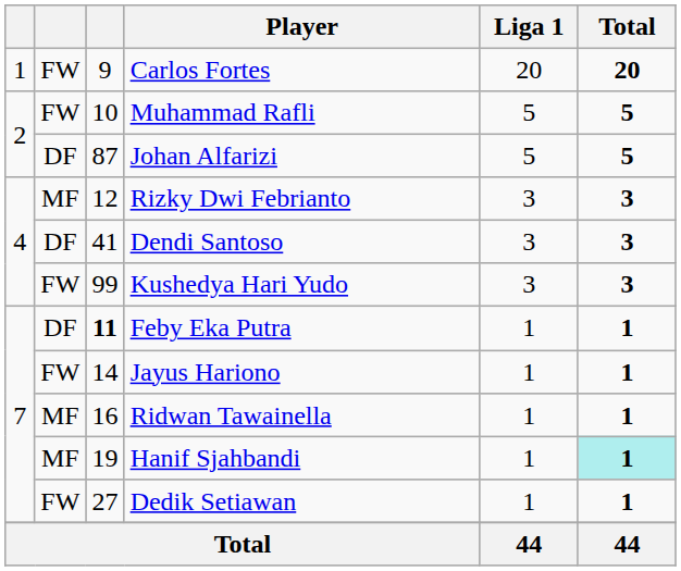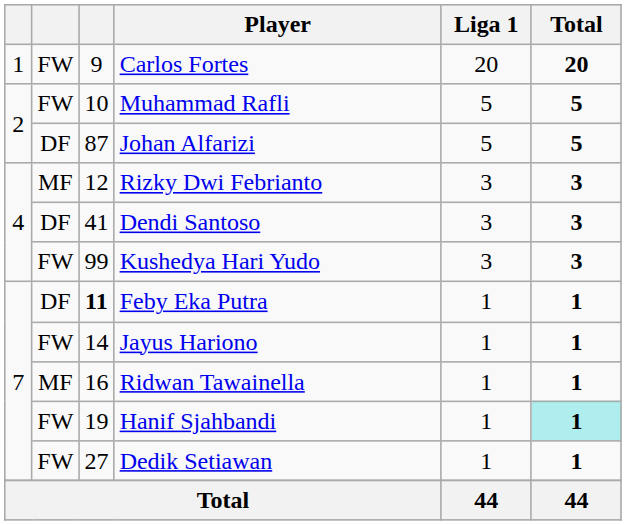 <table class="wikitable sortable" style="font-size: 95%; text-align: center;">
 <tr>
 <th width=10></th>
 <th width=10></th>
 <th width=10></th>
 <th width=200>Player</th>
 <th width=50>Liga 1</th>
 <th width=50>Total</th>
 </tr>
 <tr>
 <td>1</td>
 <td>FW</td>
 <td>9</td>
 <td align=left> <a href='#'>Carlos Fortes</a></td>
 <td>20</td>
 <td><strong>20</strong></td>
 </tr>
 <tr>
 <td rowspan=2>2</td>
 <td>FW</td>
 <td>10</td>
 <td align=left> <a href='#'>Muhammad Rafli</a></td>
 <td>5</td>
 <td><strong>5</strong></td>
 </tr>
 <tr>
 <td>DF</td>
 <td>87</td>
 <td align=left> <a href='#'>Johan Alfarizi</a></td>
 <td>5</td>
 <td><strong>5</strong></td>
 </tr>
 <tr>
 <td rowspan=3>4</td>
 <td>MF</td>
 <td>12</td>
 <td align=left> <a href='#'>Rizky Dwi Febrianto</a></td>
 <td>3</td>
 <td><strong>3</strong></td>
 </tr>
 <tr>
 <td>DF</td>
 <td>41</td>
 <td align=left> <a href='#'>Dendi Santoso</a></td>
 <td>3</td>
 <td><strong>3</strong></td>
 </tr>
 <tr>
 <td>FW</td>
 <td>99</td>
 <td align=left> <a href='#'>Kushedya Hari Yudo</a></td>
 <td>3</td>
 <td><strong>3</strong></td>
 </tr>
 <tr>
 <td rowspan=5>7</td>
 <td>DF</td>
 <td><strong>11</strong></td>
 <td align=left> <a href='#'>Feby Eka Putra</a></td>
 <td>1</td>
 <td><strong>1</strong></td>
 </tr>
 <tr>
 <td>FW</td>
 <td>14</td>
 <td align=left> <a href='#'>Jayus Hariono</a></td>
 <td>1</td>
 <td><strong>1</strong></td>
 </tr>
 <tr>
 <td>MF</td>
 <td>16</td>
 <td align=left> <a href='#'>Ridwan Tawainella</a></td>
 <td>1</td>
 <td><strong>1</strong></td>
 </tr>
 <tr>
-<td>MF</td>
+<td>FW</td>
 <td>19</td>
 <td align=left> <a href='#'>Hanif Sjahbandi</a></td>
 <td>1</td>
 <td style="background: paleturquoise;"><strong>1</strong></td>
 </tr>
 <tr>
 <td>FW</td>
 <td>27</td>
 <td align=left> <a href='#'>Dedik Setiawan</a></td>
 <td>1</td>
 <td><strong>1</strong></td>
 </tr>
 <tr class="sortbottom">
 </tr>
 <tr>
 <th colspan=4>Total</th>
 <th>44</th>
 <th>44</th>
 </tr>
 </table>
